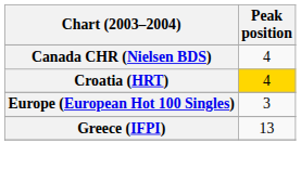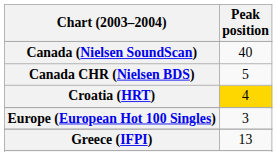 <table class="wikitable sortable plainrowheaders" style="text-align:center">
 <tr>
 <th scope="col">Chart (2003–2004)</th>
 <th scope="col">Peak<br>position</th>
 </tr>
 <tr>
 </tr>
 <tr>
 </tr>
 <tr>
 </tr>
 <tr>
 </tr>
 <tr>
 </tr>
 <tr>
+<th scope="row">Canada (<a href='#'>Nielsen SoundScan</a>)</th>
+<td>40</td>
+</tr>
+<tr>
 <th scope="row">Canada CHR (<a href='#'>Nielsen BDS</a>)</th>
-<td style="text-align:center">4</td>
+<td style="text-align:center">5</td>
 </tr>
 <tr>
 <th scope="row">Croatia (<a href='#'>HRT</a>)</th>
 <td style="background: gold;">4</td>
 </tr>
 <tr>
 </tr>
 <tr>
 <th scope="row">Europe (<a href='#'>European Hot 100 Singles</a>)</th>
 <td>3</td>
 </tr>
 <tr>
 </tr>
 <tr>
 </tr>
 <tr>
 </tr>
 <tr>
 <th scope="row">Greece (<a href='#'>IFPI</a>)</th>
 <td>13</td>
 </tr>
 <tr>
 </tr>
 <tr>
 </tr>
 <tr>
 </tr>
 <tr>
 </tr>
 <tr>
 </tr>
 <tr>
 </tr>
 <tr>
 </tr>
 <tr>
 </tr>
 <tr>
 </tr>
 <tr>
 </tr>
 <tr>
 </tr>
 <tr>
 </tr>
 <tr>
 </tr>
 <tr>
 </tr>
 <tr>
 </tr>
 <tr>
 </tr>
 <tr>
 </tr>
 </table>
